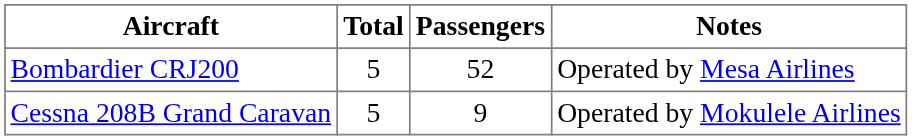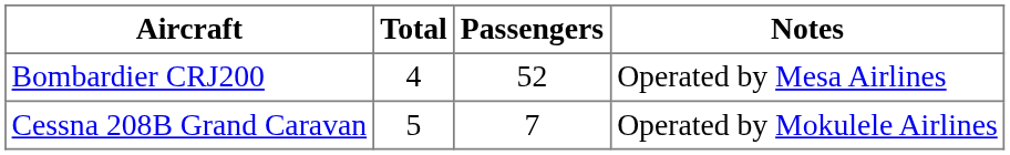 <table class="toccolours" border="1" cellpadding="3" style="border-collapse:collapse; margin-left:auto; margin-right:auto">
 <tr>
 <th>Aircraft</th>
 <th>Total</th>
 <th>Passengers</th>
 <th>Notes</th>
 </tr>
 <tr>
 <td><a href='#'>Bombardier CRJ200</a></td>
-<td align=center>5</td>
+<td align=center>4</td>
 <td align=center>52</td>
 <td>Operated by <a href='#'>Mesa Airlines</a></td>
 </tr>
 <tr>
 <td><a href='#'>Cessna 208B Grand Caravan</a></td>
 <td align=center>5</td>
-<td align=center>9</td>
+<td align=center>7</td>
 <td>Operated by <a href='#'>Mokulele Airlines</a></td>
 </tr>
 </table>
